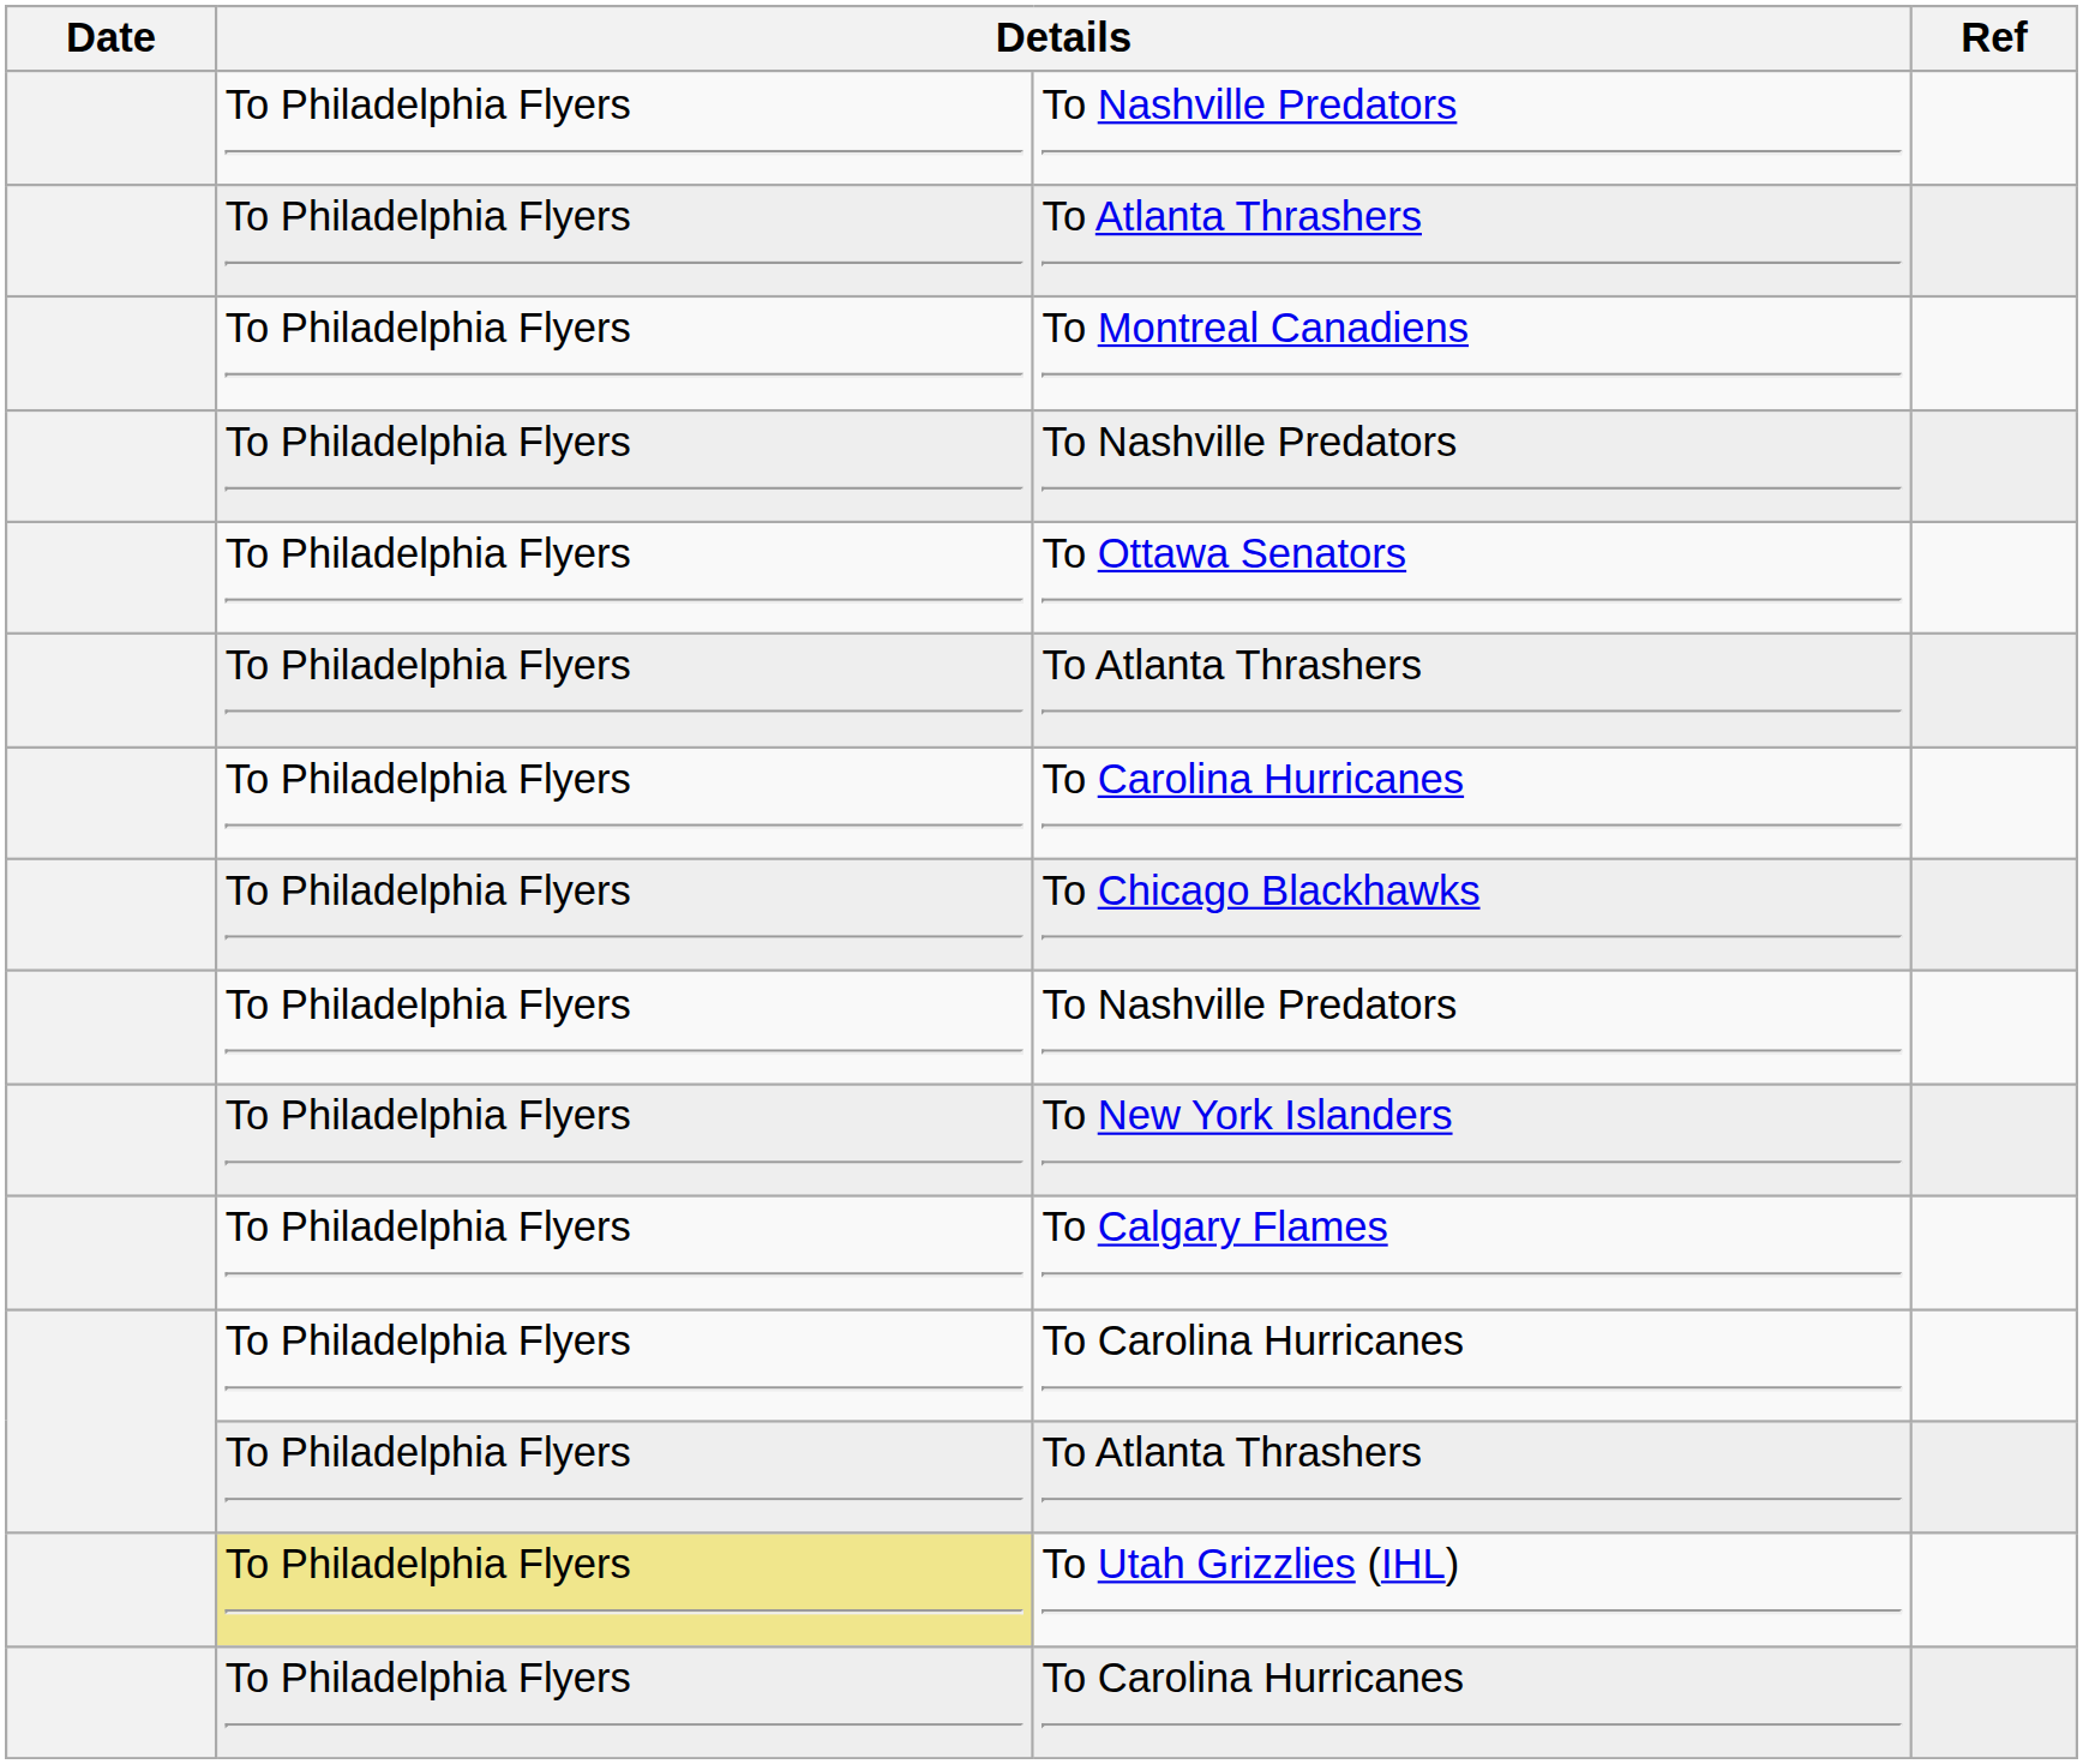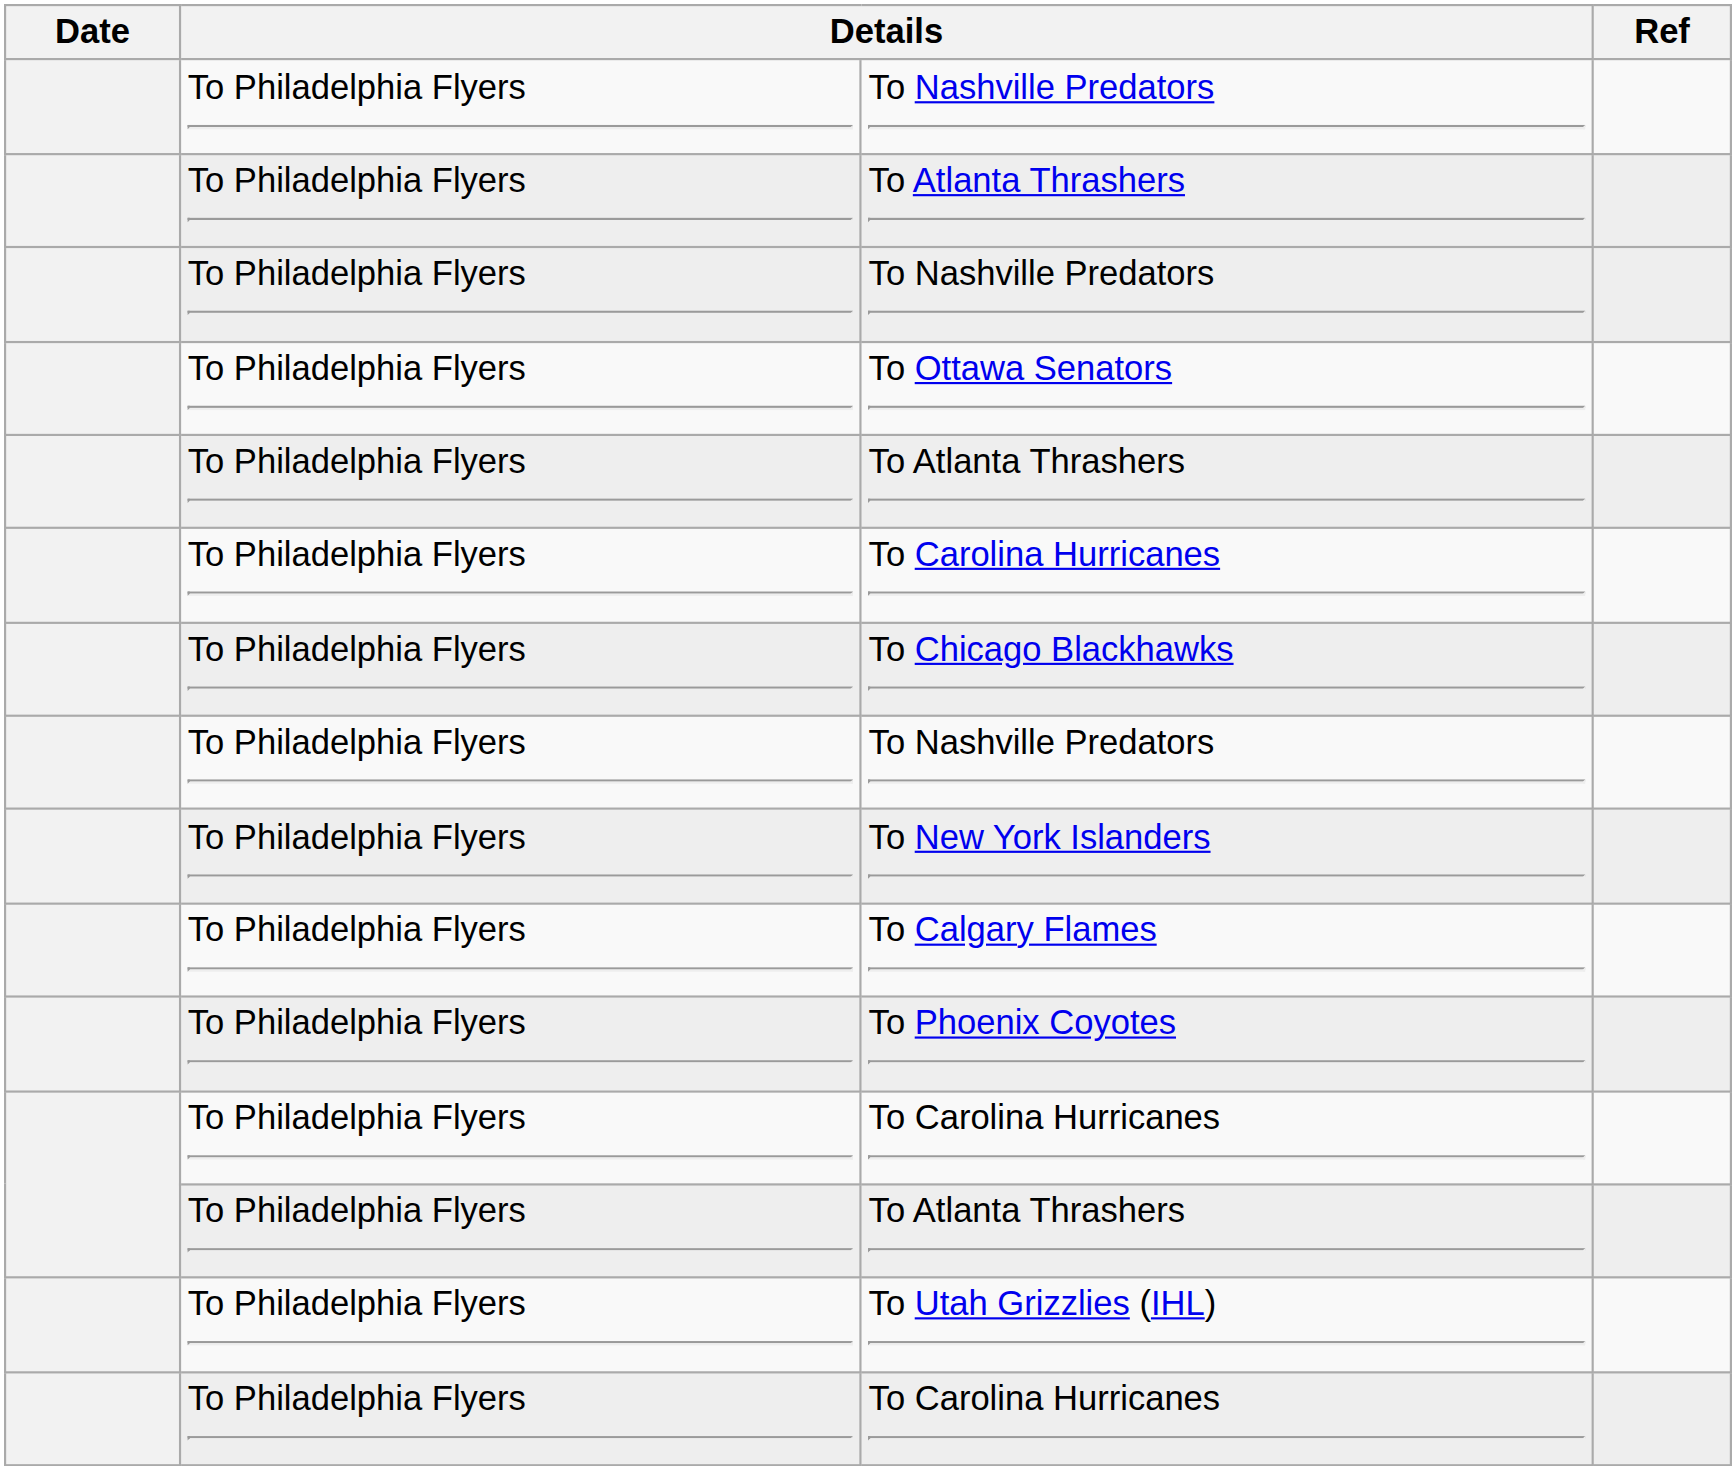 <table class="wikitable plainrowheaders" style="width: 50em;">
 <tr>
 <th scope="col">Date</th>
 <th scope="col" colspan="2">Details</th>
 <th scope="col">Ref</th>
 </tr>
 <tr>
 <th scope="row"></th>
 <td valign="top">To Philadelphia Flyers <hr></td>
 <td valign="top">To <a href='#'>Nashville Predators</a> <hr></td>
 <td></td>
 </tr>
 <tr bgcolor="#eeeeee">
 <th scope="row"></th>
 <td valign="top">To Philadelphia Flyers <hr></td>
 <td valign="top">To <a href='#'>Atlanta Thrashers</a> <hr></td>
-<td></td>
-</tr>
-<tr>
-<th scope="row"></th>
-<td valign="top">To Philadelphia Flyers <hr></td>
-<td valign="top">To <a href='#'>Montreal Canadiens</a> <hr></td>
 <td></td>
 </tr>
 <tr bgcolor="#eeeeee">
 <th scope="row"></th>
 <td valign="top">To Philadelphia Flyers <hr></td>
 <td valign="top">To Nashville Predators <hr></td>
 <td></td>
 </tr>
 <tr>
 <th scope="row"></th>
 <td valign="top">To Philadelphia Flyers <hr></td>
 <td valign="top">To <a href='#'>Ottawa Senators</a> <hr></td>
 <td></td>
 </tr>
 <tr bgcolor="#eeeeee">
 <th scope="row"></th>
 <td valign="top">To Philadelphia Flyers <hr></td>
 <td valign="top">To Atlanta Thrashers <hr></td>
 <td></td>
 </tr>
 <tr>
 <th scope="row"></th>
 <td valign="top">To Philadelphia Flyers <hr></td>
 <td valign="top">To <a href='#'>Carolina Hurricanes</a> <hr></td>
 <td></td>
 </tr>
 <tr bgcolor="#eeeeee">
 <th scope="row"></th>
 <td valign="top">To Philadelphia Flyers <hr></td>
 <td valign="top">To <a href='#'>Chicago Blackhawks</a> <hr></td>
 <td></td>
 </tr>
 <tr>
 <th scope="row"></th>
 <td valign="top">To Philadelphia Flyers <hr></td>
 <td valign="top">To Nashville Predators <hr></td>
 <td></td>
 </tr>
 <tr bgcolor="#eeeeee">
 <th scope="row"></th>
 <td valign="top">To Philadelphia Flyers <hr></td>
 <td valign="top">To <a href='#'>New York Islanders</a> <hr></td>
 <td></td>
 </tr>
 <tr>
 <th scope="row"></th>
 <td valign="top">To Philadelphia Flyers <hr></td>
 <td valign="top">To <a href='#'>Calgary Flames</a> <hr></td>
 <td></td>
 </tr>
+<tr bgcolor="#eeeeee">
+<th scope="row"></th>
+<td valign="top">To Philadelphia Flyers <hr></td>
+<td valign="top">To <a href='#'>Phoenix Coyotes</a> <hr></td>
+<td></td>
+</tr>
 <tr>
 <th scope="row" rowspan=2></th>
 <td valign="top">To Philadelphia Flyers <hr></td>
 <td valign="top">To Carolina Hurricanes <hr></td>
 <td></td>
 </tr>
 <tr bgcolor="#eeeeee">
 <td valign="top">To Philadelphia Flyers <hr></td>
 <td valign="top">To Atlanta Thrashers <hr></td>
 <td></td>
 </tr>
 <tr>
 <th scope="row"></th>
-<td valign="top" style="background: khaki;">To Philadelphia Flyers <hr></td>
+<td valign="top">To Philadelphia Flyers <hr></td>
 <td valign="top">To <a href='#'>Utah Grizzlies</a> (<a href='#'>IHL</a>) <hr></td>
 <td></td>
 </tr>
 <tr bgcolor="#eeeeee">
 <th scope="row"></th>
 <td valign="top">To Philadelphia Flyers <hr></td>
 <td valign="top">To Carolina Hurricanes <hr></td>
 <td></td>
 </tr>
 </table>
